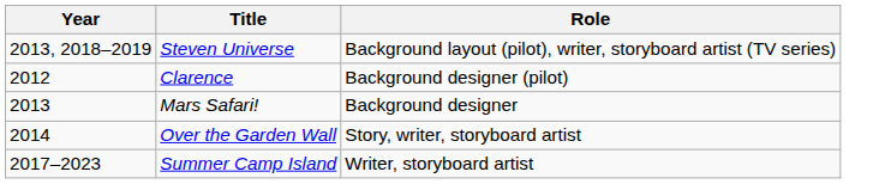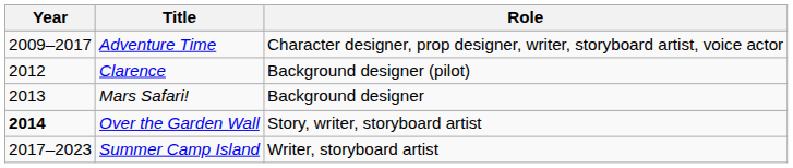 <table class="wikitable">
 <tr style="background:#b0c4de; text-align:center;">
 <th>Year</th>
 <th>Title</th>
 <th>Role</th>
 </tr>
 <tr>
-<td>2013, 2018–2019</td>
-<td><em><a href='#'>Steven Universe</a></em></td>
-<td>Background layout (pilot), writer, storyboard artist (TV series)</td>
+<td>2009–2017</td>
+<td><em><a href='#'>Adventure Time</a></em></td>
+<td>Character designer, prop designer, writer, storyboard artist, voice actor</td>
 </tr>
 <tr>
 <td>2012</td>
 <td><em><a href='#'>Clarence</a></em></td>
 <td>Background designer (pilot)</td>
 </tr>
 <tr>
 <td>2013</td>
 <td><em>Mars Safari!</em></td>
 <td>Background designer</td>
 </tr>
 <tr>
-<td>2014</td>
+<td><strong>2014</strong></td>
 <td><em><a href='#'>Over the Garden Wall</a></em></td>
 <td>Story, writer, storyboard artist</td>
 </tr>
 <tr>
 <td>2017–2023</td>
 <td><em><a href='#'>Summer Camp Island</a></em></td>
 <td>Writer, storyboard artist</td>
 </tr>
 </table>
